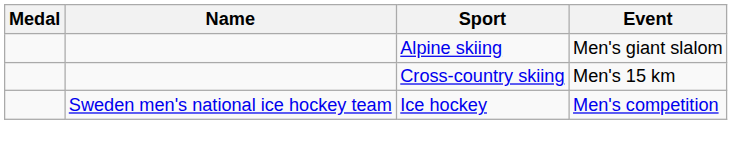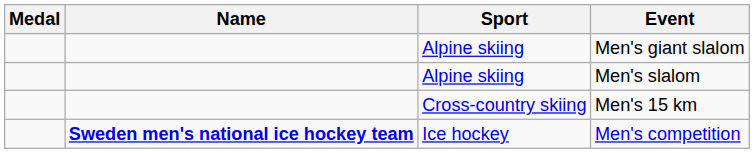 <table class="wikitable sortable" style="font-size:90%">
 <tr>
 <th>Medal</th>
 <th>Name</th>
 <th>Sport</th>
 <th>Event</th>
 </tr>
 <tr>
 <td></td>
 <td></td>
 <td><a href='#'>Alpine skiing</a></td>
 <td>Men's giant slalom</td>
 </tr>
 <tr>
 <td></td>
 <td></td>
+<td><a href='#'>Alpine skiing</a></td>
+<td>Men's slalom</td>
+</tr>
+<tr>
+<td></td>
+<td></td>
 <td><a href='#'>Cross-country skiing</a></td>
 <td>Men's 15 km</td>
 </tr>
 <tr>
 <td></td>
-<td><a href='#'>Sweden men's national ice hockey team</a><br></td>
+<td><strong><a href='#'>Sweden men's national ice hockey team</a><br></strong></td>
 <td><a href='#'>Ice hockey</a></td>
 <td><a href='#'>Men's competition</a></td>
 </tr>
 </table>
